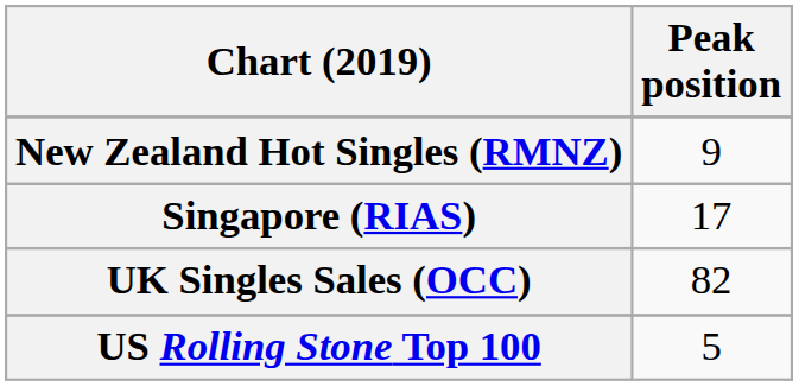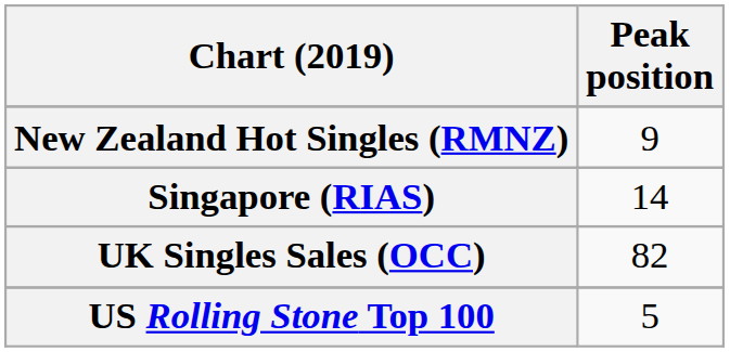 <table class="wikitable sortable plainrowheaders" style="text-align:center">
 <tr>
 <th scope="col">Chart (2019)</th>
 <th scope="col">Peak<br>position</th>
 </tr>
 <tr>
 </tr>
 <tr>
 </tr>
 <tr>
 <th scope="row">New Zealand Hot Singles (<a href='#'>RMNZ</a>)</th>
 <td>9</td>
 </tr>
 <tr>
 </tr>
 <tr>
 <th scope="row">Singapore (<a href='#'>RIAS</a>)</th>
-<td>17</td>
+<td>14</td>
 </tr>
 <tr>
 </tr>
 <tr>
 </tr>
 <tr>
 </tr>
 <tr>
 <th scope="row">UK Singles Sales (<a href='#'>OCC</a>)</th>
 <td>82</td>
 </tr>
 <tr>
 </tr>
 <tr>
 <th scope="row">US <a href='#'><em>Rolling Stone</em> Top 100</a></th>
 <td>5</td>
 </tr>
 </table>
